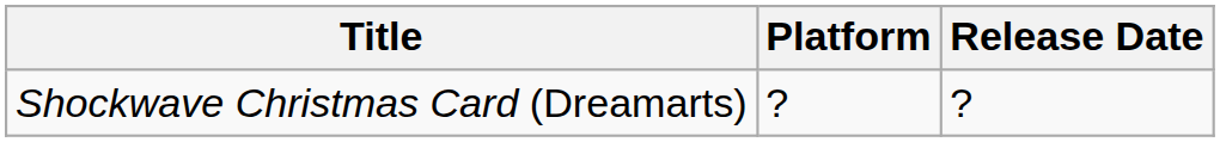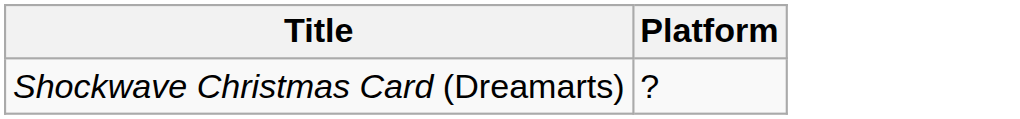 <table class="wikitable sortable">
 <tr>
 <th>Title</th>
 <th>Platform</th>
-<th>Release Date</th>
 </tr>
 <tr>
 <td><em>Shockwave Christmas Card</em> (Dreamarts)</td>
 <td>?</td>
-<td>?</td>
 </tr>
 </table>
